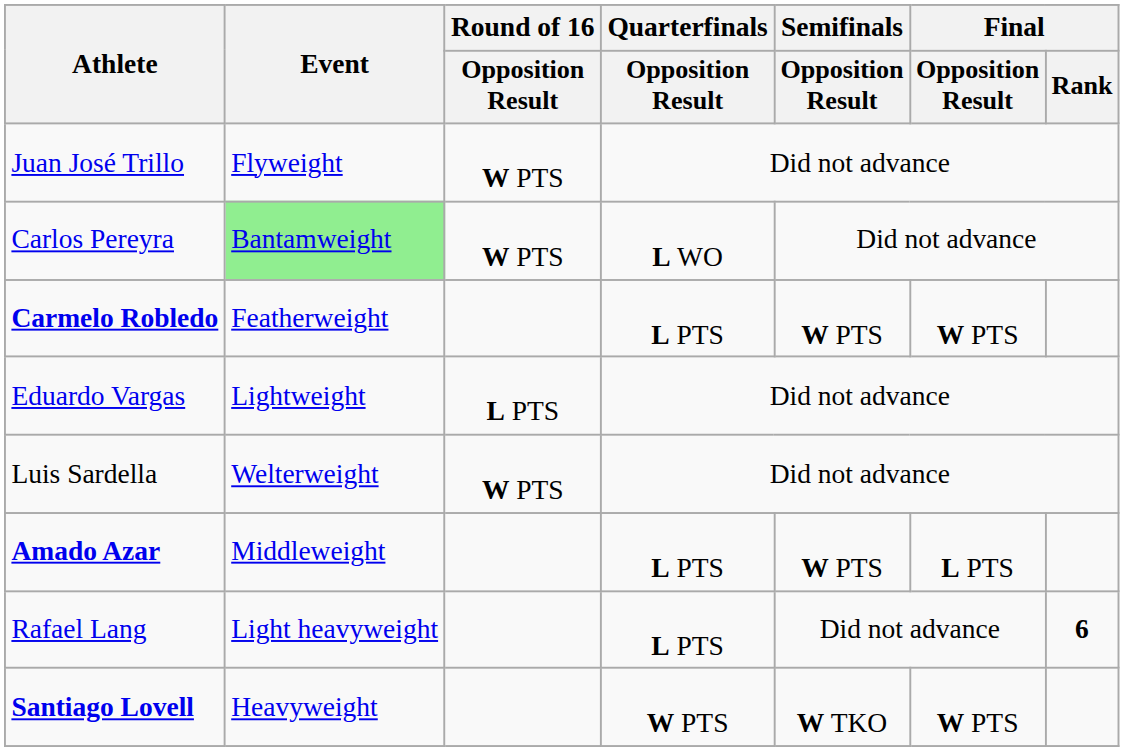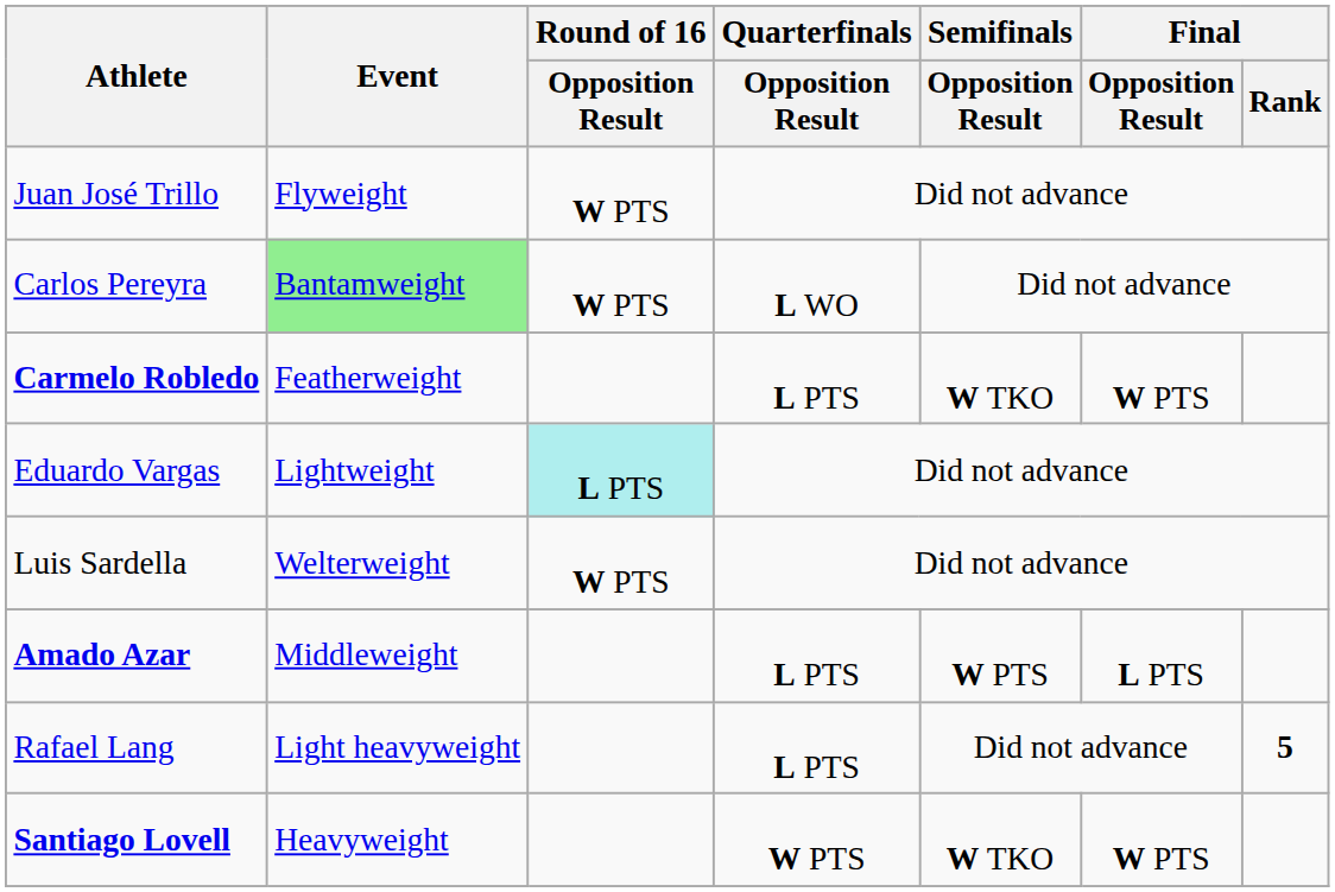 <table class="wikitable" style="font-size:90%">
 <tr>
 <th rowspan="2">Athlete</th>
 <th rowspan="2">Event</th>
 <th>Round of 16</th>
 <th>Quarterfinals</th>
 <th>Semifinals</th>
 <th colspan=2>Final</th>
 </tr>
 <tr style="font-size:95%">
 <th>Opposition<br>Result</th>
 <th>Opposition<br>Result</th>
 <th>Opposition<br>Result</th>
 <th>Opposition<br>Result</th>
 <th>Rank</th>
 </tr>
 <tr align=center>
 <td align=left><a href='#'>Juan José Trillo</a></td>
 <td align=left><a href='#'>Flyweight</a></td>
 <td><br><strong>W</strong> PTS</td>
 <td colspan=4>Did not advance</td>
 </tr>
 <tr align=center>
 <td align=left><a href='#'>Carlos Pereyra</a></td>
 <td align=left style="background: lightgreen;"><a href='#'>Bantamweight</a></td>
 <td><br><strong>W</strong> PTS</td>
 <td><br><strong>L</strong> WO</td>
 <td colspan=3>Did not advance</td>
 </tr>
 <tr align=center>
 <td align=left><strong><a href='#'>Carmelo Robledo</a></strong></td>
 <td align=left><a href='#'>Featherweight</a></td>
 <td></td>
 <td><br><strong>L</strong> PTS</td>
-<td><br><strong>W</strong> PTS</td>
+<td><br><strong>W</strong> TKO</td>
 <td><br><strong>W</strong> PTS</td>
 <td></td>
 </tr>
 <tr align=center>
 <td align=left><a href='#'>Eduardo Vargas</a></td>
 <td align=left><a href='#'>Lightweight</a></td>
-<td><br><strong>L</strong> PTS</td>
+<td style="background: paleturquoise;"><br><strong>L</strong> PTS</td>
 <td colspan=4>Did not advance</td>
 </tr>
 <tr align=center>
 <td align=left>Luis Sardella</td>
 <td align=left><a href='#'>Welterweight</a></td>
 <td><br><strong>W</strong> PTS</td>
 <td colspan=5>Did not advance</td>
 </tr>
 <tr align=center>
 <td align=left><strong><a href='#'>Amado Azar</a></strong></td>
 <td align=left><a href='#'>Middleweight</a></td>
 <td></td>
 <td><br><strong>L</strong> PTS</td>
 <td><br><strong>W</strong> PTS</td>
 <td><br><strong>L</strong> PTS</td>
 <td></td>
 </tr>
 <tr align=center>
 <td align=left><a href='#'>Rafael Lang</a></td>
 <td align=left><a href='#'>Light heavyweight</a></td>
 <td></td>
 <td><br><strong>L</strong> PTS</td>
 <td colspan=2>Did not advance</td>
-<td><strong>6</strong></td>
+<td><strong>5</strong></td>
 </tr>
 <tr align=center>
 <td align=left><strong><a href='#'>Santiago Lovell</a></strong></td>
 <td align=left><a href='#'>Heavyweight</a></td>
 <td></td>
 <td><br><strong>W</strong> PTS</td>
 <td><br><strong>W</strong> TKO</td>
 <td><br><strong>W</strong> PTS</td>
 <td></td>
 </tr>
 </table>
